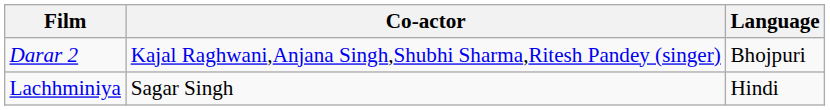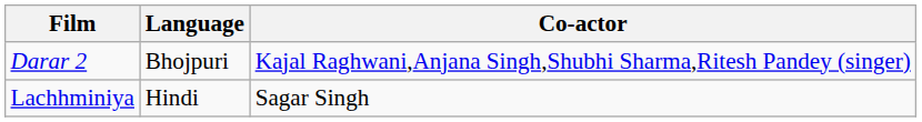 <table class="wikitable">
 <tr>
 <th>Film</th>
+<th>Language</th>
 <th>Co-actor</th>
-<th>Language</th>
 </tr>
 <tr>
 <td><em><a href='#'>Darar 2</a></em></td>
+<td>Bhojpuri</td>
 <td><a href='#'>Kajal Raghwani</a>,<a href='#'>Anjana Singh</a>,<a href='#'>Shubhi Sharma</a>,<a href='#'>Ritesh Pandey (singer)</a></td>
-<td>Bhojpuri</td>
 </tr>
 <tr>
 <td><a href='#'>Lachhminiya</a></td>
+<td>Hindi</td>
 <td>Sagar Singh</td>
-<td>Hindi</td>
 </tr>
 </table>
